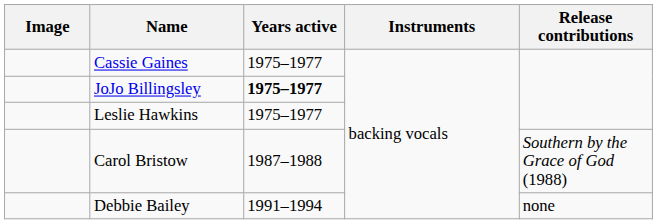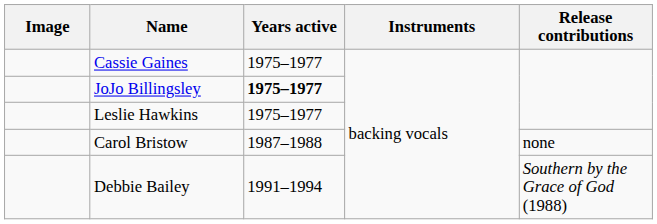 <table class="wikitable" border="1" width=100%>
 <tr>
 <th width="75">Image</th>
 <th width="140">Name</th>
 <th width="90">Years active</th>
 <th width="160">Instruments</th>
 <th>Release contributions</th>
 </tr>
 <tr>
 <td></td>
 <td><a href='#'>Cassie Gaines</a></td>
 <td>1975–1977 </td>
 <td rowspan="5">backing vocals</td>
 <td rowspan="3"></td>
 </tr>
 <tr>
 <td></td>
 <td><a href='#'>JoJo Billingsley</a></td>
 <td><strong>1975–1977 </strong></td>
 </tr>
 <tr>
 <td></td>
 <td>Leslie Hawkins</td>
 <td>1975–1977</td>
 </tr>
 <tr>
 <td></td>
 <td>Carol Bristow</td>
 <td>1987–1988</td>
-<td><em>Southern by the Grace of God</em> (1988)</td>
+<td>none</td>
 </tr>
 <tr>
 <td></td>
 <td>Debbie Bailey</td>
 <td>1991–1994</td>
-<td>none</td>
+<td><em>Southern by the Grace of God</em> (1988)</td>
 </tr>
 </table>
